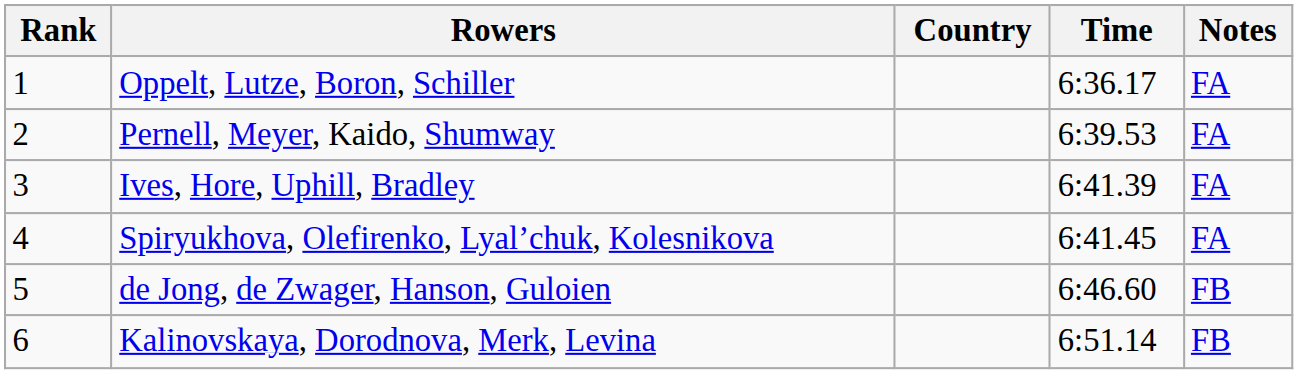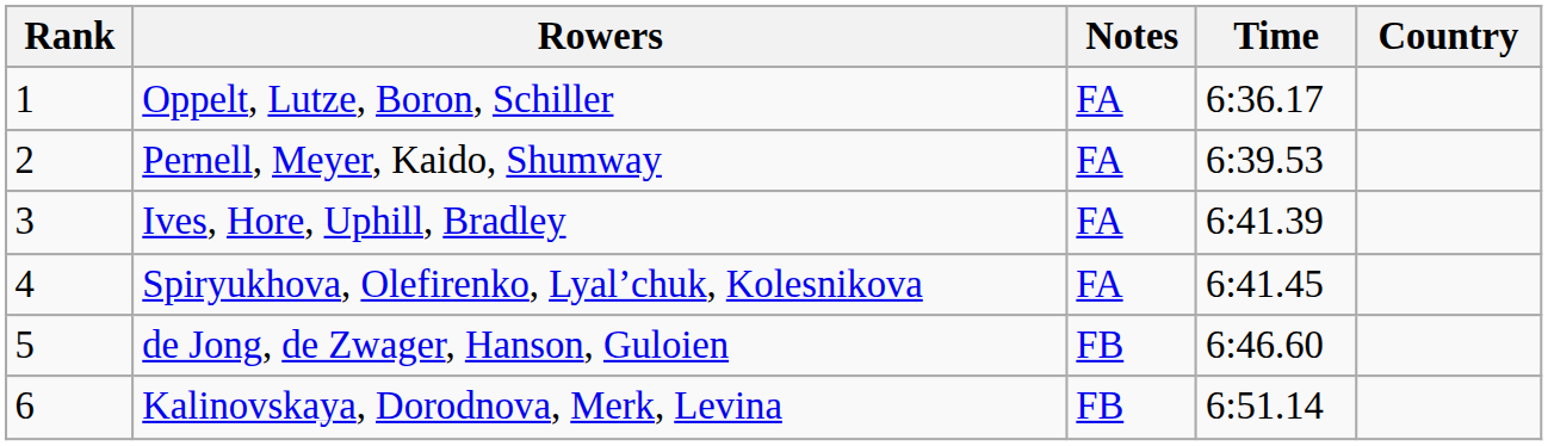 <table class="wikitable" width=50%>
 <tr>
 <th>Rank</th>
 <th>Rowers</th>
+<th>Notes</th>
+<th>Time</th>
 <th>Country</th>
-<th>Time</th>
-<th>Notes</th>
 </tr>
 <tr>
 <td>1</td>
 <td><a href='#'>Oppelt</a>, <a href='#'>Lutze</a>, <a href='#'>Boron</a>, <a href='#'>Schiller</a></td>
+<td><a href='#'>FA</a></td>
+<td>6:36.17</td>
 <td></td>
-<td>6:36.17</td>
-<td><a href='#'>FA</a></td>
 </tr>
 <tr>
 <td>2</td>
 <td><a href='#'>Pernell</a>, <a href='#'>Meyer</a>, Kaido, <a href='#'>Shumway</a></td>
+<td><a href='#'>FA</a></td>
+<td>6:39.53</td>
 <td></td>
-<td>6:39.53</td>
-<td><a href='#'>FA</a></td>
 </tr>
 <tr>
 <td>3</td>
 <td><a href='#'>Ives</a>, <a href='#'>Hore</a>, <a href='#'>Uphill</a>, <a href='#'>Bradley</a></td>
+<td><a href='#'>FA</a></td>
+<td>6:41.39</td>
 <td></td>
-<td>6:41.39</td>
-<td><a href='#'>FA</a></td>
 </tr>
 <tr>
 <td>4</td>
 <td><a href='#'>Spiryukhova</a>, <a href='#'>Olefirenko</a>, <a href='#'>Lyal’chuk</a>, <a href='#'>Kolesnikova</a></td>
+<td><a href='#'>FA</a></td>
+<td>6:41.45</td>
 <td></td>
-<td>6:41.45</td>
-<td><a href='#'>FA</a></td>
 </tr>
 <tr>
 <td>5</td>
 <td><a href='#'>de Jong</a>, <a href='#'>de Zwager</a>, <a href='#'>Hanson</a>, <a href='#'>Guloien</a></td>
+<td><a href='#'>FB</a></td>
+<td>6:46.60</td>
 <td></td>
-<td>6:46.60</td>
-<td><a href='#'>FB</a></td>
 </tr>
 <tr>
 <td>6</td>
 <td><a href='#'>Kalinovskaya</a>, <a href='#'>Dorodnova</a>, <a href='#'>Merk</a>, <a href='#'>Levina</a></td>
+<td><a href='#'>FB</a></td>
+<td>6:51.14</td>
 <td></td>
-<td>6:51.14</td>
-<td><a href='#'>FB</a></td>
 </tr>
 </table>
